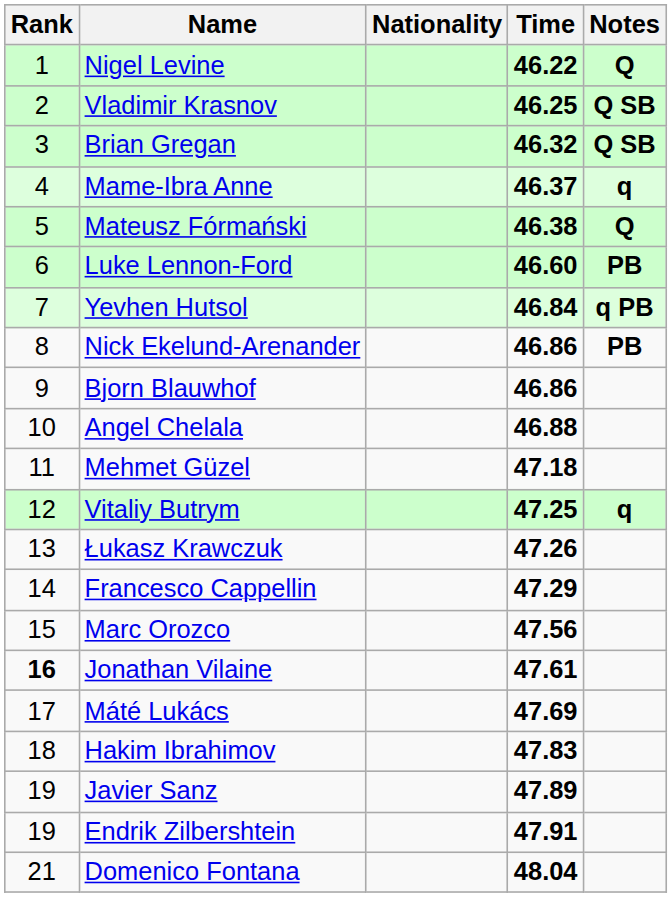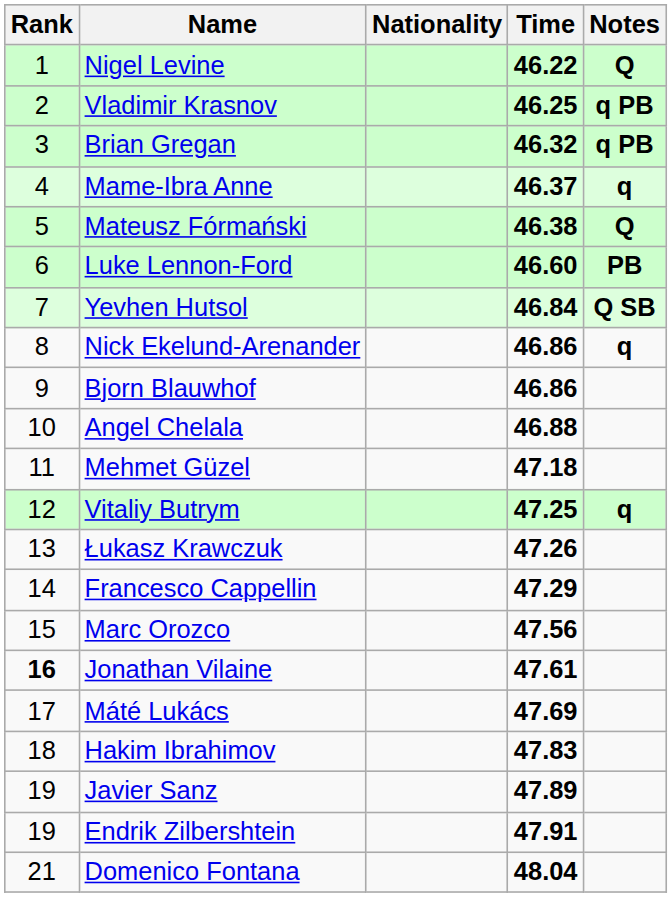 <table class="wikitable sortable" style="text-align:center">
 <tr>
 <th>Rank</th>
 <th>Name</th>
 <th>Nationality</th>
 <th>Time</th>
 <th>Notes</th>
 </tr>
 <tr bgcolor=ccffcc>
 <td>1</td>
 <td align=left><a href='#'>Nigel Levine</a></td>
 <td align=left></td>
 <td><strong>46.22</strong></td>
 <td><strong>Q</strong></td>
 </tr>
 <tr bgcolor=ccffcc>
 <td>2</td>
 <td align=left><a href='#'>Vladimir Krasnov</a></td>
 <td align=left></td>
 <td><strong>46.25</strong></td>
-<td><strong>Q SB</strong></td>
+<td><strong>q PB</strong></td>
 </tr>
 <tr bgcolor=ccffcc>
 <td>3</td>
 <td align=left><a href='#'>Brian Gregan</a></td>
 <td align=left></td>
 <td><strong>46.32</strong></td>
-<td><strong>Q SB</strong></td>
+<td><strong>q PB</strong></td>
 </tr>
 <tr bgcolor=ddffdd>
 <td>4</td>
 <td align=left><a href='#'>Mame-Ibra Anne</a></td>
 <td align=left></td>
 <td><strong>46.37</strong></td>
 <td><strong>q</strong></td>
 </tr>
 <tr bgcolor=ccffcc>
 <td>5</td>
 <td align=left><a href='#'>Mateusz Fórmański</a></td>
 <td align=left></td>
 <td><strong>46.38</strong></td>
 <td><strong>Q</strong></td>
 </tr>
 <tr bgcolor=ccffcc>
 <td>6</td>
 <td align=left><a href='#'>Luke Lennon-Ford</a></td>
 <td align=left></td>
 <td><strong>46.60</strong></td>
 <td><strong>PB</strong></td>
 </tr>
 <tr bgcolor=ddffdd>
 <td>7</td>
 <td align=left><a href='#'>Yevhen Hutsol</a></td>
 <td align=left></td>
 <td><strong>46.84</strong></td>
-<td><strong>q PB</strong></td>
+<td><strong>Q SB</strong></td>
 </tr>
 <tr>
 <td>8</td>
 <td align=left><a href='#'>Nick Ekelund-Arenander</a></td>
 <td align=left></td>
 <td><strong>46.86</strong></td>
-<td><strong>PB</strong></td>
+<td><strong>q</strong></td>
 </tr>
 <tr>
 <td>9</td>
 <td align=left><a href='#'>Bjorn Blauwhof</a></td>
 <td align=left></td>
 <td><strong>46.86</strong></td>
 <td></td>
 </tr>
 <tr>
 <td>10</td>
 <td align=left><a href='#'>Angel Chelala</a></td>
 <td align=left></td>
 <td><strong>46.88</strong></td>
 <td></td>
 </tr>
 <tr>
 <td>11</td>
 <td align=left><a href='#'>Mehmet Güzel</a></td>
 <td align=left></td>
 <td><strong>47.18</strong></td>
 <td></td>
 </tr>
 <tr bgcolor=ccffcc>
 <td>12</td>
 <td align=left><a href='#'>Vitaliy Butrym</a></td>
 <td align=left></td>
 <td><strong>47.25</strong></td>
 <td><strong>q</strong></td>
 </tr>
 <tr>
 <td>13</td>
 <td align=left><a href='#'>Łukasz Krawczuk</a></td>
 <td align=left></td>
 <td><strong>47.26</strong></td>
 <td></td>
 </tr>
 <tr>
 <td>14</td>
 <td align=left><a href='#'>Francesco Cappellin</a></td>
 <td align=left></td>
 <td><strong>47.29</strong></td>
 <td></td>
 </tr>
 <tr>
 <td>15</td>
 <td align=left><a href='#'>Marc Orozco</a></td>
 <td align=left></td>
 <td><strong>47.56</strong></td>
 <td></td>
 </tr>
 <tr>
 <td><strong>16</strong></td>
 <td align=left><a href='#'>Jonathan Vilaine</a></td>
 <td align=left></td>
 <td><strong>47.61</strong></td>
 <td></td>
 </tr>
 <tr>
 <td>17</td>
 <td align=left><a href='#'>Máté Lukács</a></td>
 <td align=left></td>
 <td><strong>47.69</strong></td>
 <td></td>
 </tr>
 <tr>
 <td>18</td>
 <td align=left><a href='#'>Hakim Ibrahimov</a></td>
 <td align=left></td>
 <td><strong>47.83</strong></td>
 <td></td>
 </tr>
 <tr>
 <td>19</td>
 <td align=left><a href='#'>Javier Sanz</a></td>
 <td align=left></td>
 <td><strong>47.89</strong></td>
 <td></td>
 </tr>
 <tr>
 <td>19</td>
 <td align=left><a href='#'>Endrik Zilbershtein</a></td>
 <td align=left></td>
 <td><strong>47.91</strong></td>
 <td></td>
 </tr>
 <tr>
 <td>21</td>
 <td align=left><a href='#'>Domenico Fontana</a></td>
 <td align=left></td>
 <td><strong>48.04</strong></td>
 <td></td>
 </tr>
 </table>
